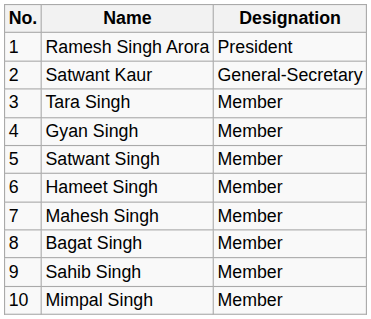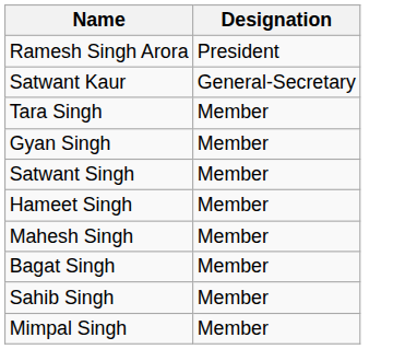 <table class="wikitable">
 <tr>
-<th><strong>No.</strong></th>
 <th><strong>Name</strong></th>
 <th><strong>Designation</strong></th>
 </tr>
 <tr>
-<td>1</td>
 <td>Ramesh Singh Arora</td>
 <td>President</td>
 </tr>
 <tr>
-<td>2</td>
 <td>Satwant Kaur</td>
 <td>General-Secretary</td>
 </tr>
 <tr>
-<td>3</td>
 <td>Tara Singh</td>
 <td>Member</td>
 </tr>
 <tr>
-<td>4</td>
 <td>Gyan Singh</td>
 <td>Member</td>
 </tr>
 <tr>
-<td>5</td>
 <td>Satwant Singh</td>
 <td>Member</td>
 </tr>
 <tr>
-<td>6</td>
 <td>Hameet Singh</td>
 <td>Member</td>
 </tr>
 <tr>
-<td>7</td>
 <td>Mahesh Singh</td>
 <td>Member</td>
 </tr>
 <tr>
-<td>8</td>
 <td>Bagat Singh</td>
 <td>Member</td>
 </tr>
 <tr>
-<td>9</td>
 <td>Sahib Singh</td>
 <td>Member</td>
 </tr>
 <tr>
-<td>10</td>
 <td>Mimpal Singh</td>
 <td>Member</td>
 </tr>
 </table>
